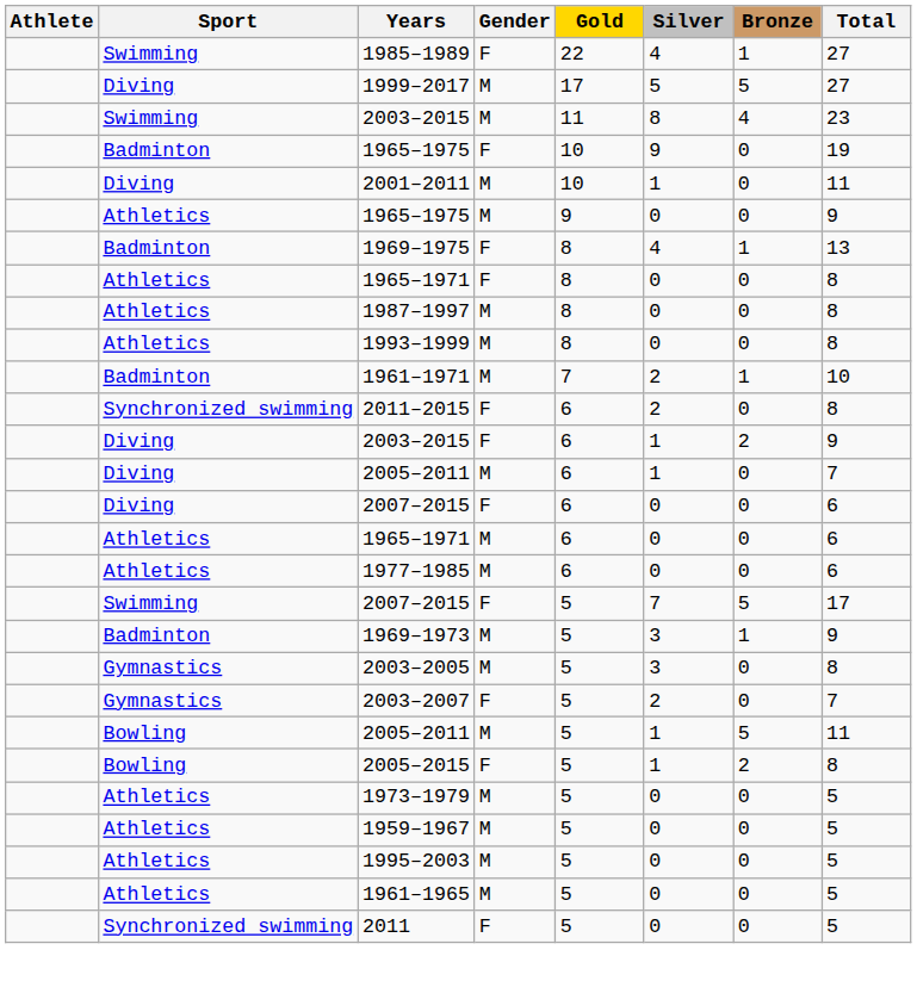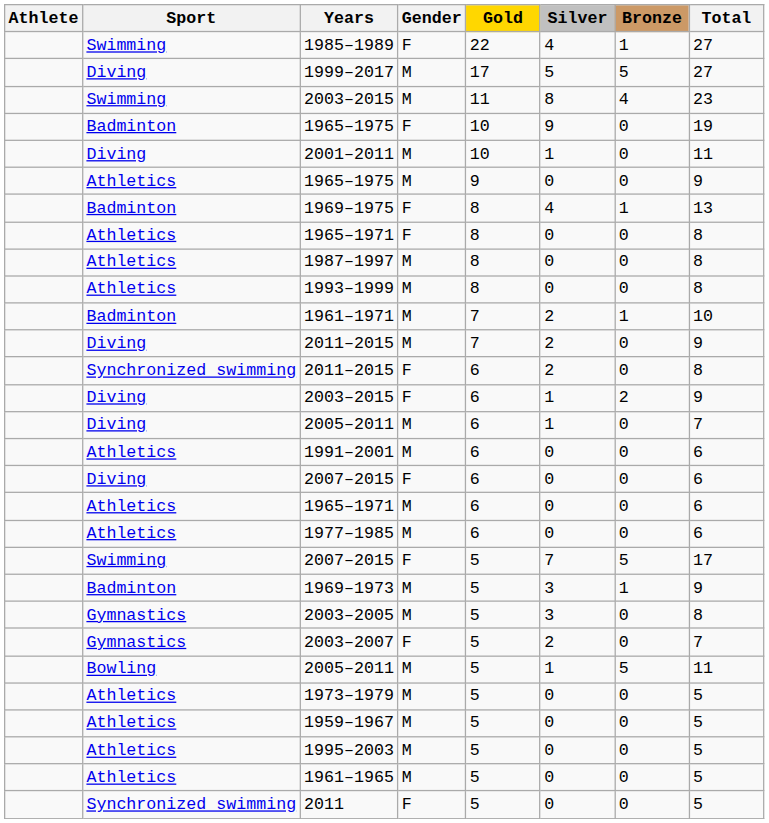 <table class="wikitable sortable">
 <tr>
 <th>Athlete</th>
 <th>Sport</th>
 <th>Years</th>
 <th>Gender</th>
 <th style="background-color:gold; width:4.0em; font-weight:bold;">Gold</th>
 <th style="background-color:silver; width:4.0em; font-weight:bold;">Silver</th>
 <th style="background-color:#cc9966; width:4.0em; font-weight:bold;">Bronze</th>
 <th style="width:4.0em;">Total</th>
 </tr>
 <tr>
 <td></td>
 <td><a href='#'>Swimming</a></td>
 <td>1985–1989</td>
 <td>F</td>
 <td>22</td>
 <td>4</td>
 <td>1</td>
 <td>27</td>
 </tr>
 <tr>
 <td></td>
 <td><a href='#'>Diving</a></td>
 <td>1999–2017</td>
 <td>M</td>
 <td>17</td>
 <td>5</td>
 <td>5</td>
 <td>27</td>
 </tr>
 <tr>
 <td></td>
 <td><a href='#'>Swimming</a></td>
 <td>2003–2015</td>
 <td>M</td>
 <td>11</td>
 <td>8</td>
 <td>4</td>
 <td>23</td>
 </tr>
 <tr>
 <td></td>
 <td><a href='#'>Badminton</a></td>
 <td>1965–1975</td>
 <td>F</td>
 <td>10</td>
 <td>9</td>
 <td>0</td>
 <td>19</td>
 </tr>
 <tr>
 <td></td>
 <td><a href='#'>Diving</a></td>
 <td>2001–2011</td>
 <td>M</td>
 <td>10</td>
 <td>1</td>
 <td>0</td>
 <td>11</td>
 </tr>
 <tr>
 <td></td>
 <td><a href='#'>Athletics</a></td>
 <td>1965–1975</td>
 <td>M</td>
 <td>9</td>
 <td>0</td>
 <td>0</td>
 <td>9</td>
 </tr>
 <tr>
 <td></td>
 <td><a href='#'>Badminton</a></td>
 <td>1969–1975</td>
 <td>F</td>
 <td>8</td>
 <td>4</td>
 <td>1</td>
 <td>13</td>
 </tr>
 <tr>
 <td></td>
 <td><a href='#'>Athletics</a></td>
 <td>1965–1971</td>
 <td>F</td>
 <td>8</td>
 <td>0</td>
 <td>0</td>
 <td>8</td>
 </tr>
 <tr>
 <td></td>
 <td><a href='#'>Athletics</a></td>
 <td>1987–1997</td>
 <td>M</td>
 <td>8</td>
 <td>0</td>
 <td>0</td>
 <td>8</td>
 </tr>
 <tr>
 <td></td>
 <td><a href='#'>Athletics</a></td>
 <td>1993–1999</td>
 <td>M</td>
 <td>8</td>
 <td>0</td>
 <td>0</td>
 <td>8</td>
 </tr>
 <tr>
 <td></td>
 <td><a href='#'>Badminton</a></td>
 <td>1961–1971</td>
 <td>M</td>
 <td>7</td>
 <td>2</td>
 <td>1</td>
 <td>10</td>
 </tr>
 <tr>
 <td></td>
+<td><a href='#'>Diving</a></td>
+<td>2011–2015</td>
+<td>M</td>
+<td>7</td>
+<td>2</td>
+<td>0</td>
+<td>9</td>
+</tr>
+<tr>
+<td></td>
 <td><a href='#'>Synchronized swimming</a></td>
 <td>2011–2015</td>
 <td>F</td>
 <td>6</td>
 <td>2</td>
 <td>0</td>
 <td>8</td>
 </tr>
 <tr>
 <td></td>
 <td><a href='#'>Diving</a></td>
 <td>2003–2015</td>
 <td>F</td>
 <td>6</td>
 <td>1</td>
 <td>2</td>
 <td>9</td>
 </tr>
 <tr>
 <td></td>
 <td><a href='#'>Diving</a></td>
 <td>2005–2011</td>
 <td>M</td>
 <td>6</td>
 <td>1</td>
 <td>0</td>
 <td>7</td>
+</tr>
+<tr>
+<td></td>
+<td><a href='#'>Athletics</a></td>
+<td>1991–2001</td>
+<td>M</td>
+<td>6</td>
+<td>0</td>
+<td>0</td>
+<td>6</td>
 </tr>
 <tr>
 <td></td>
 <td><a href='#'>Diving</a></td>
 <td>2007–2015</td>
 <td>F</td>
 <td>6</td>
 <td>0</td>
 <td>0</td>
 <td>6</td>
 </tr>
 <tr>
 <td></td>
 <td><a href='#'>Athletics</a></td>
 <td>1965–1971</td>
 <td>M</td>
 <td>6</td>
 <td>0</td>
 <td>0</td>
 <td>6</td>
 </tr>
 <tr>
 <td></td>
 <td><a href='#'>Athletics</a></td>
 <td>1977–1985</td>
 <td>M</td>
 <td>6</td>
 <td>0</td>
 <td>0</td>
 <td>6</td>
 </tr>
 <tr>
 <td></td>
 <td><a href='#'>Swimming</a></td>
 <td>2007–2015</td>
 <td>F</td>
 <td>5</td>
 <td>7</td>
 <td>5</td>
 <td>17</td>
 </tr>
 <tr>
 <td></td>
 <td><a href='#'>Badminton</a></td>
 <td>1969–1973</td>
 <td>M</td>
 <td>5</td>
 <td>3</td>
 <td>1</td>
 <td>9</td>
 </tr>
 <tr>
 <td></td>
 <td><a href='#'>Gymnastics</a></td>
 <td>2003–2005</td>
 <td>M</td>
 <td>5</td>
 <td>3</td>
 <td>0</td>
 <td>8</td>
 </tr>
 <tr>
 <td></td>
 <td><a href='#'>Gymnastics</a></td>
 <td>2003–2007</td>
 <td>F</td>
 <td>5</td>
 <td>2</td>
 <td>0</td>
 <td>7</td>
 </tr>
 <tr>
 <td></td>
 <td><a href='#'>Bowling</a></td>
 <td>2005–2011</td>
 <td>M</td>
 <td>5</td>
 <td>1</td>
 <td>5</td>
 <td>11</td>
 </tr>
 <tr>
 <td></td>
-<td><a href='#'>Bowling</a></td>
-<td>2005–2015</td>
-<td>F</td>
-<td>5</td>
-<td>1</td>
-<td>2</td>
-<td>8</td>
-</tr>
-<tr>
-<td></td>
 <td><a href='#'>Athletics</a></td>
 <td>1973–1979</td>
 <td>M</td>
 <td>5</td>
 <td>0</td>
 <td>0</td>
 <td>5</td>
 </tr>
 <tr>
 <td></td>
 <td><a href='#'>Athletics</a></td>
 <td>1959–1967</td>
 <td>M</td>
 <td>5</td>
 <td>0</td>
 <td>0</td>
 <td>5</td>
 </tr>
 <tr>
 <td></td>
 <td><a href='#'>Athletics</a></td>
 <td>1995–2003</td>
 <td>M</td>
 <td>5</td>
 <td>0</td>
 <td>0</td>
 <td>5</td>
 </tr>
 <tr>
 <td></td>
 <td><a href='#'>Athletics</a></td>
 <td>1961–1965</td>
 <td>M</td>
 <td>5</td>
 <td>0</td>
 <td>0</td>
 <td>5</td>
 </tr>
 <tr>
 <td></td>
 <td><a href='#'>Synchronized swimming</a></td>
 <td>2011</td>
 <td>F</td>
 <td>5</td>
 <td>0</td>
 <td>0</td>
 <td>5</td>
 </tr>
 </table>
